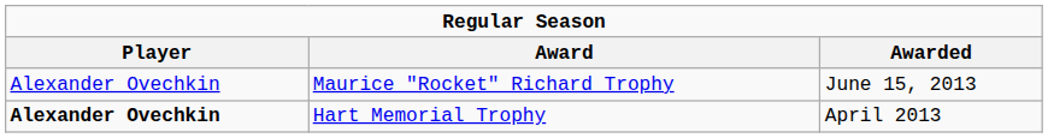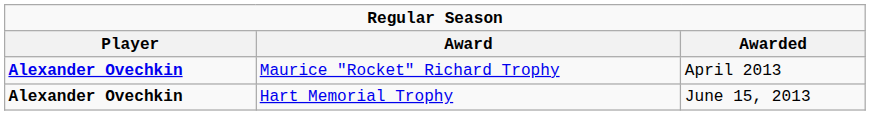 <table class="wikitable" width="55%">
 <tr>
 <td colspan="10" align="center"><strong>Regular Season</strong></td>
 </tr>
 <tr>
 <th>Player</th>
 <th>Award</th>
 <th>Awarded</th>
 </tr>
 <tr>
-<td><a href='#'>Alexander Ovechkin</a></td>
+<td><strong><a href='#'>Alexander Ovechkin</a></strong></td>
 <td><a href='#'>Maurice "Rocket" Richard Trophy</a></td>
-<td>June 15, 2013</td>
+<td>April 2013</td>
 </tr>
 <tr>
 <td><strong>Alexander Ovechkin</strong></td>
 <td><a href='#'>Hart Memorial Trophy</a></td>
-<td>April 2013</td>
+<td>June 15, 2013</td>
 </tr>
 </table>
